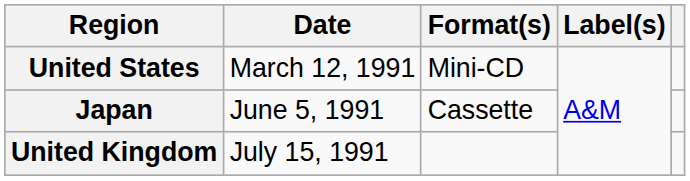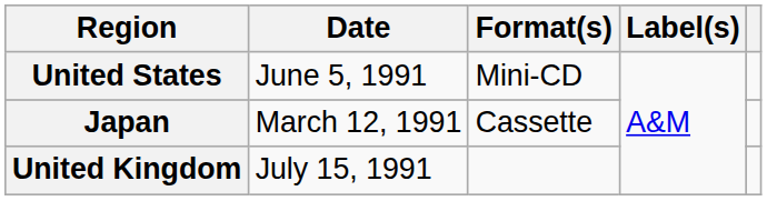 <table class="wikitable plainrowheaders">
 <tr>
 <th scope="col">Region</th>
 <th scope="col">Date</th>
 <th scope="col">Format(s)</th>
 <th scope="col">Label(s)</th>
 <th scope="col"></th>
 </tr>
 <tr>
 <th scope="row">United States</th>
-<td>March 12, 1991</td>
+<td>June 5, 1991</td>
 <td>Mini-CD</td>
 <td rowspan="3"><a href='#'>A&M</a></td>
 <td align="center"></td>
 </tr>
 <tr>
 <th scope="row">Japan</th>
-<td>June 5, 1991</td>
+<td>March 12, 1991</td>
 <td>Cassette</td>
 <td align="center"></td>
 </tr>
 <tr>
 <th scope="row">United Kingdom</th>
 <td>July 15, 1991</td>
 <td></td>
 <td align="center"></td>
 </tr>
 </table>
